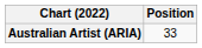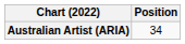 <table class="wikitable plainrowheaders" style="text-align:center">
 <tr>
 <th scope="col">Chart (2022)</th>
 <th scope="col">Position</th>
 </tr>
 <tr>
 <th scope="row">Australian Artist (ARIA)</th>
-<td>33</td>
+<td>34</td>
 </tr>
 </table>
